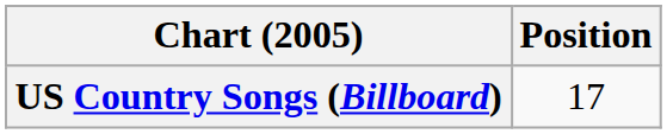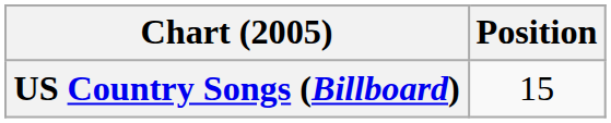 <table class="wikitable plainrowheaders">
 <tr>
 <th scope="col">Chart (2005)</th>
 <th scope="col">Position</th>
 </tr>
 <tr>
 <th scope="row">US <a href='#'>Country Songs</a> (<em><a href='#'>Billboard</a></em>)</th>
-<td align="center">17</td>
+<td align="center">15</td>
 </tr>
 </table>
